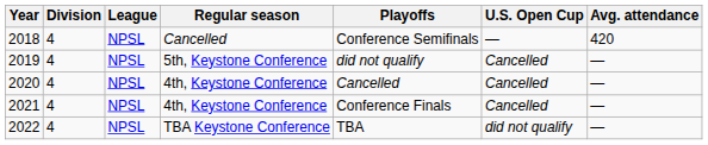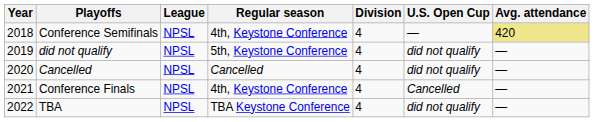 <table class="wikitable">
 <tr>
 <th>Year</th>
-<th>Division</th>
+<th>Playoffs</th>
 <th>League</th>
 <th>Regular season</th>
-<th>Playoffs</th>
+<th>Division</th>
 <th>U.S. Open Cup</th>
 <th>Avg. attendance</th>
 </tr>
 <tr>
 <td>2018</td>
+<td>Conference Semifinals</td>
+<td><a href='#'>NPSL</a></td>
+<td>4th, <a href='#'>Keystone Conference</a></td>
 <td>4</td>
-<td><a href='#'>NPSL</a></td>
-<td><em>Cancelled</em></td>
-<td>Conference Semifinals</td>
 <td>—</td>
-<td>420</td>
+<td style="background: khaki;">420</td>
 </tr>
 <tr>
 <td>2019</td>
-<td>4</td>
+<td><em>did not qualify</em></td>
 <td><a href='#'>NPSL</a></td>
 <td>5th, <a href='#'>Keystone Conference</a></td>
+<td>4</td>
 <td><em>did not qualify</em></td>
-<td><em>Cancelled</em></td>
 <td>—</td>
 </tr>
 <tr>
 <td>2020</td>
+<td><em>Cancelled</em></td>
+<td><a href='#'>NPSL</a></td>
+<td><em>Cancelled</em></td>
 <td>4</td>
-<td><a href='#'>NPSL</a></td>
-<td>4th, <a href='#'>Keystone Conference</a></td>
-<td><em>Cancelled</em></td>
-<td><em>Cancelled</em></td>
+<td><em>did not qualify</em></td>
 <td>—</td>
 </tr>
 <tr>
 <td>2021</td>
-<td>4</td>
+<td>Conference Finals</td>
 <td><a href='#'>NPSL</a></td>
 <td>4th, <a href='#'>Keystone Conference</a></td>
-<td>Conference Finals</td>
+<td>4</td>
 <td><em>Cancelled</em></td>
 <td>—</td>
 </tr>
 <tr>
 <td>2022</td>
-<td>4</td>
+<td>TBA</td>
 <td><a href='#'>NPSL</a></td>
 <td>TBA <a href='#'>Keystone Conference</a></td>
-<td>TBA</td>
+<td>4</td>
 <td><em>did not qualify</em></td>
 <td>—</td>
 </tr>
 </table>
